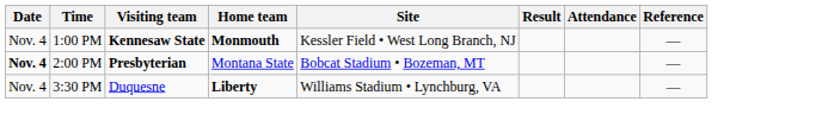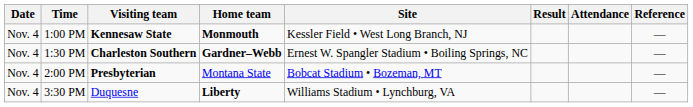 <table class="wikitable" style="font-size:95%;">
 <tr>
 <th>Date</th>
 <th>Time</th>
 <th>Visiting team</th>
 <th>Home team</th>
 <th>Site</th>
 <th>Result</th>
 <th>Attendance</th>
 <th class="unsortable">Reference</th>
 </tr>
 <tr bgcolor=>
 <td>Nov. 4</td>
 <td>1:00 PM</td>
 <td><strong>Kennesaw State</strong></td>
 <td><strong>Monmouth</strong></td>
 <td>Kessler Field • West Long Branch, NJ</td>
 <td></td>
 <td></td>
 <td style="text-align:center;">— </td>
 </tr>
 <tr bgcolor=>
-<td><strong>Nov. 4</strong></td>
+<td>Nov. 4</td>
+<td>1:30 PM</td>
+<td><strong>Charleston Southern</strong></td>
+<td><strong>Gardner–Webb</strong></td>
+<td>Ernest W. Spangler Stadium • Boiling Springs, NC</td>
+<td></td>
+<td></td>
+<td style="text-align:center;">— </td>
+</tr>
+<tr bgcolor=>
+<td>Nov. 4</td>
 <td>2:00 PM</td>
 <td><strong>Presbyterian</strong></td>
 <td><a href='#'>Montana State</a></td>
 <td><a href='#'>Bobcat Stadium</a> • <a href='#'>Bozeman, MT</a></td>
 <td></td>
 <td></td>
 <td style="text-align:center;">— </td>
 </tr>
 <tr bgcolor=>
 <td>Nov. 4</td>
 <td>3:30 PM</td>
 <td><a href='#'>Duquesne</a></td>
 <td><strong>Liberty</strong></td>
 <td>Williams Stadium • Lynchburg, VA</td>
 <td></td>
 <td></td>
 <td style="text-align:center;">— </td>
 </tr>
 </table>
